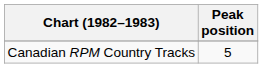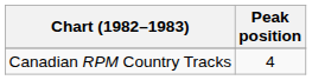 <table class="wikitable">
 <tr>
 <th align="left">Chart (1982–1983)</th>
 <th align="center">Peak<br>position</th>
 </tr>
 <tr>
 </tr>
 <tr>
 <td align="left">Canadian <em>RPM</em> Country Tracks</td>
-<td align="center">5</td>
+<td align="center">4</td>
 </tr>
 </table>
